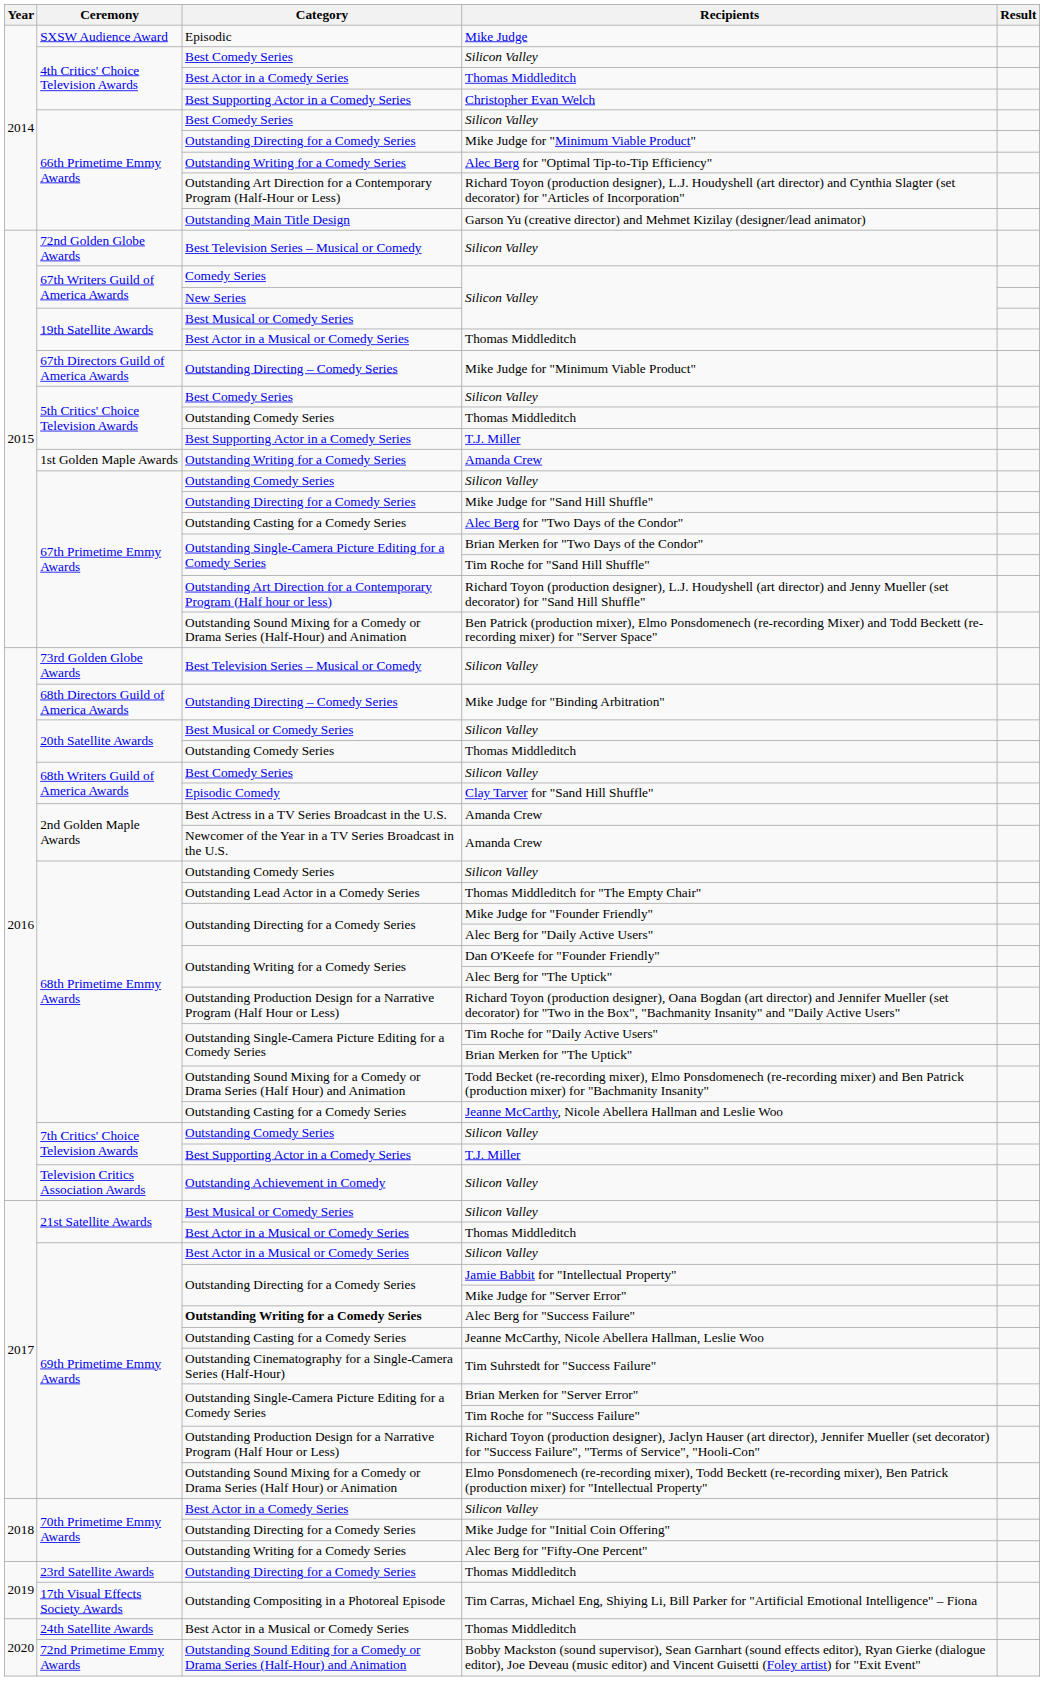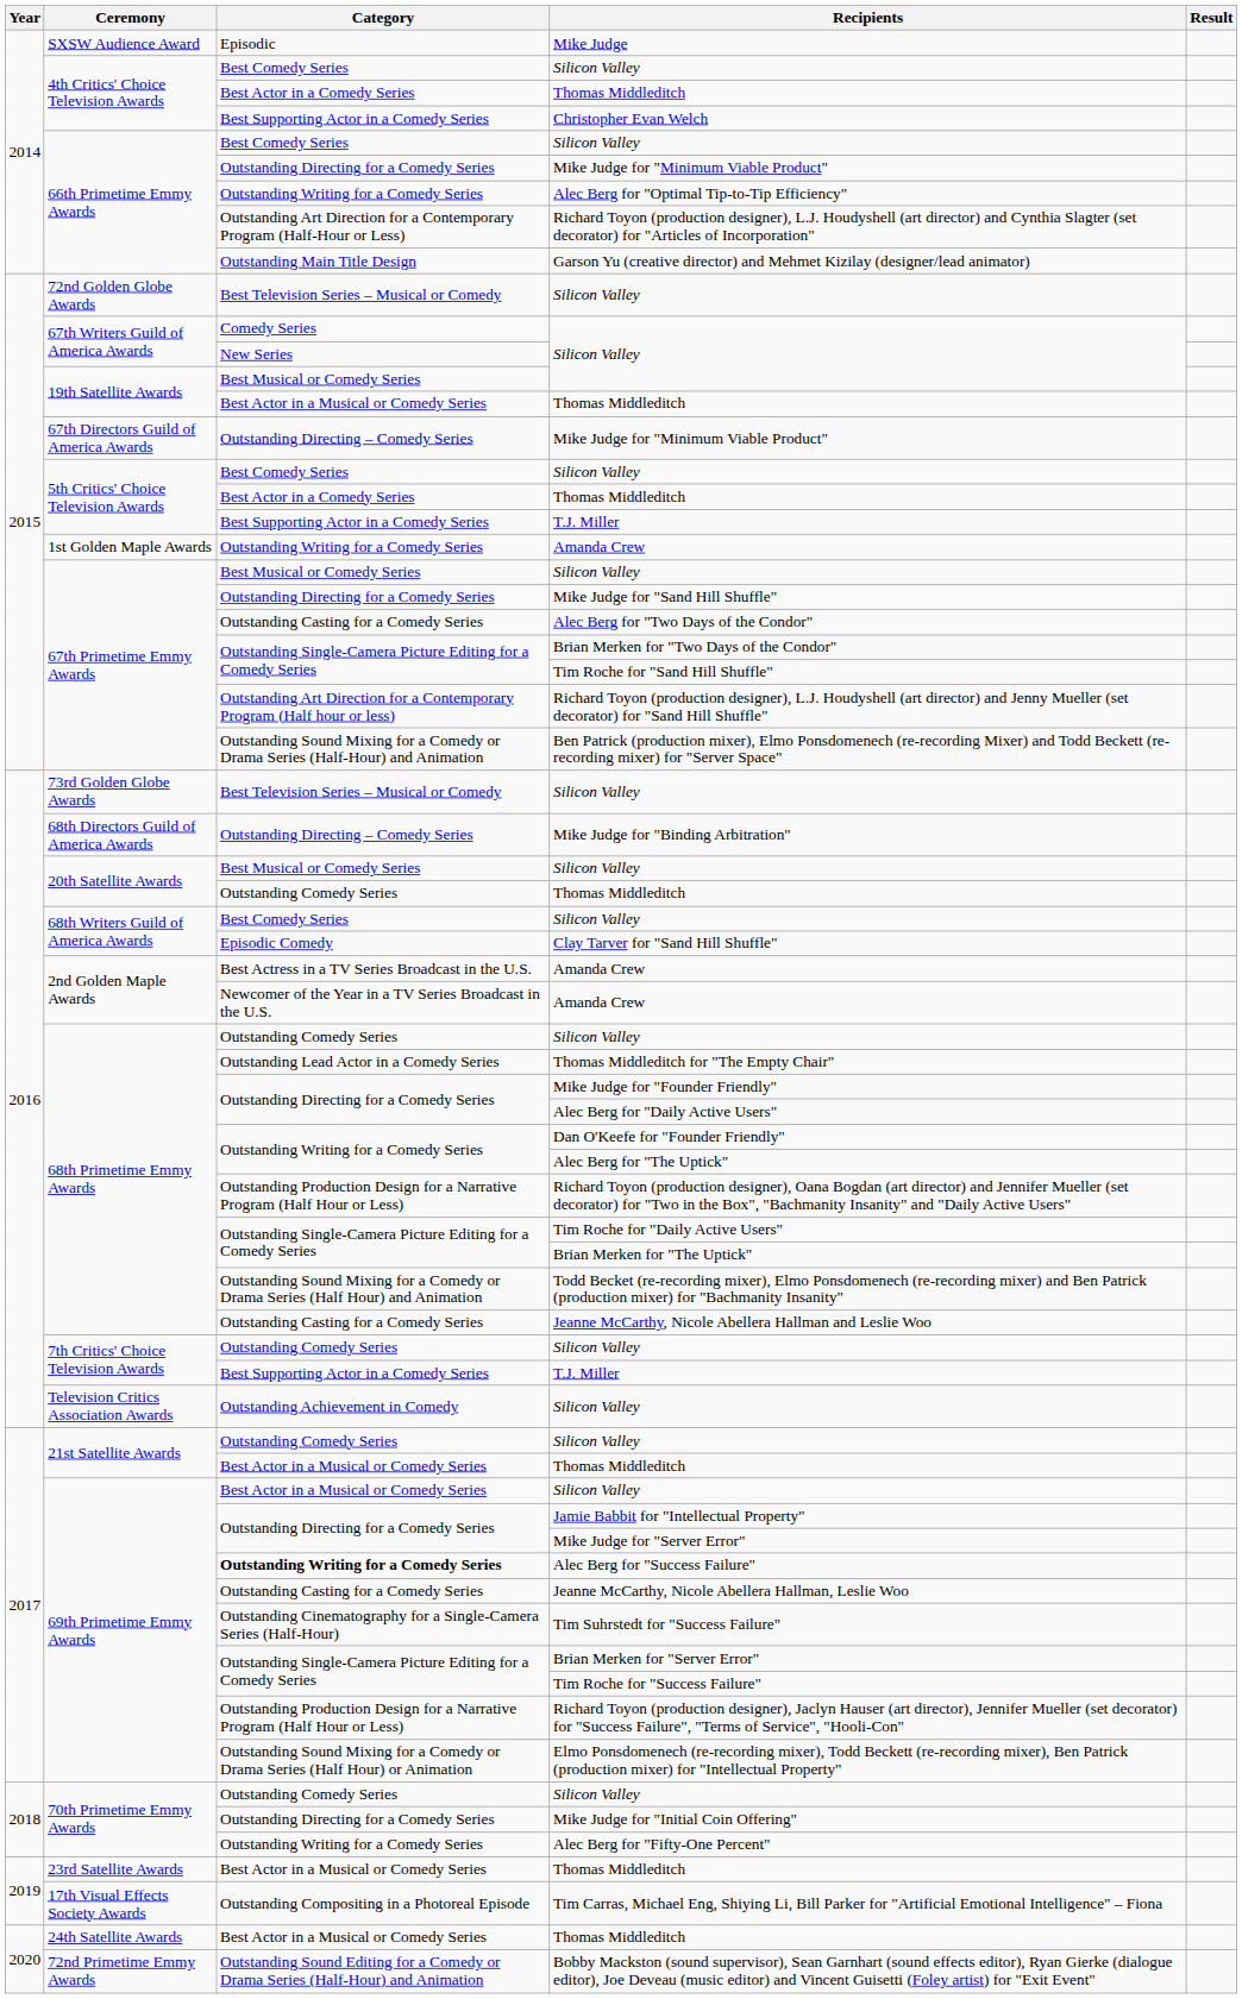 <table class="wikitable sortable">
 <tr>
 <th align="left">Year</th>
 <th align="left">Ceremony</th>
 <th align="left">Category</th>
 <th align="left">Recipients</th>
 <th align="left">Result</th>
 </tr>
 <tr>
 <td rowspan="9" style="text-align:center;">2014</td>
 <td><a href='#'>SXSW Audience Award</a></td>
 <td>Episodic</td>
 <td><a href='#'>Mike Judge</a></td>
 <td></td>
 </tr>
 <tr>
 <td rowspan="3"><a href='#'>4th Critics' Choice Television Awards</a></td>
 <td><a href='#'>Best Comedy Series</a></td>
 <td><em>Silicon Valley</em></td>
 <td></td>
 </tr>
 <tr>
 <td><a href='#'>Best Actor in a Comedy Series</a></td>
 <td><a href='#'>Thomas Middleditch</a></td>
 <td></td>
 </tr>
 <tr>
 <td><a href='#'>Best Supporting Actor in a Comedy Series</a></td>
 <td><a href='#'>Christopher Evan Welch</a></td>
 <td></td>
 </tr>
 <tr>
 <td rowspan="5"><a href='#'>66th Primetime Emmy Awards</a></td>
 <td><a href='#'>Best Comedy Series</a></td>
 <td><em>Silicon Valley</em></td>
 <td></td>
 </tr>
 <tr>
 <td><a href='#'>Outstanding Directing for a Comedy Series</a></td>
 <td>Mike Judge for "<a href='#'>Minimum Viable Product</a>"</td>
 <td></td>
 </tr>
 <tr>
 <td><a href='#'>Outstanding Writing for a Comedy Series</a></td>
 <td><a href='#'>Alec Berg</a> for "Optimal Tip-to-Tip Efficiency"</td>
 <td></td>
 </tr>
 <tr>
 <td>Outstanding Art Direction for a Contemporary Program (Half-Hour or Less)</td>
 <td>Richard Toyon (production designer), L.J. Houdyshell (art director) and Cynthia Slagter (set decorator) for "Articles of Incorporation"</td>
 <td></td>
 </tr>
 <tr>
 <td><a href='#'>Outstanding Main Title Design</a></td>
 <td>Garson Yu (creative director) and Mehmet Kizilay (designer/lead animator)</td>
 <td></td>
 </tr>
 <tr>
 <td rowspan="17" style="text-align:center;">2015</td>
 <td><a href='#'>72nd Golden Globe Awards</a></td>
 <td><a href='#'>Best Television Series – Musical or Comedy</a></td>
 <td><em>Silicon Valley</em></td>
 <td></td>
 </tr>
 <tr>
 <td rowspan="2"><a href='#'>67th Writers Guild of America Awards</a></td>
 <td><a href='#'>Comedy Series</a></td>
 <td rowspan="3"><em>Silicon Valley</em></td>
 <td></td>
 </tr>
 <tr>
 <td><a href='#'>New Series</a></td>
 <td></td>
 </tr>
 <tr>
 <td rowspan="2"><a href='#'>19th Satellite Awards</a></td>
 <td><a href='#'>Best Musical or Comedy Series</a></td>
 <td></td>
 </tr>
 <tr>
 <td><a href='#'>Best Actor in a Musical or Comedy Series</a></td>
 <td>Thomas Middleditch</td>
 <td></td>
 </tr>
 <tr>
 <td><a href='#'>67th Directors Guild of America Awards</a></td>
 <td><a href='#'>Outstanding Directing – Comedy Series</a></td>
 <td>Mike Judge for "Minimum Viable Product"</td>
 <td></td>
 </tr>
 <tr>
 <td rowspan="3"><a href='#'>5th Critics' Choice Television Awards</a></td>
 <td><a href='#'>Best Comedy Series</a></td>
 <td><em>Silicon Valley</em></td>
 <td></td>
 </tr>
 <tr>
-<td>Outstanding Comedy Series</td>
+<td><a href='#'>Best Actor in a Comedy Series</a></td>
 <td>Thomas Middleditch</td>
 <td></td>
 </tr>
 <tr>
 <td><a href='#'>Best Supporting Actor in a Comedy Series</a></td>
 <td><a href='#'>T.J. Miller</a></td>
 <td></td>
 </tr>
 <tr>
 <td>1st Golden Maple Awards</td>
 <td><a href='#'>Outstanding Writing for a Comedy Series</a></td>
 <td><a href='#'>Amanda Crew</a></td>
 <td></td>
 </tr>
 <tr>
 <td rowspan="7"><a href='#'>67th Primetime Emmy Awards</a></td>
-<td><a href='#'>Outstanding Comedy Series</a></td>
+<td><a href='#'>Best Musical or Comedy Series</a></td>
 <td><em>Silicon Valley</em></td>
 <td></td>
 </tr>
 <tr>
 <td><a href='#'>Outstanding Directing for a Comedy Series</a></td>
 <td>Mike Judge for "Sand Hill Shuffle"</td>
 <td></td>
 </tr>
 <tr>
 <td>Outstanding Casting for a Comedy Series</td>
 <td><a href='#'>Alec Berg</a> for "Two Days of the Condor"</td>
 <td></td>
 </tr>
 <tr>
 <td rowspan="2"><a href='#'>Outstanding Single-Camera Picture Editing for a Comedy Series</a></td>
 <td>Brian Merken for "Two Days of the Condor"</td>
 <td></td>
 </tr>
 <tr>
 <td>Tim Roche for "Sand Hill Shuffle"</td>
 <td></td>
 </tr>
 <tr>
 <td><a href='#'>Outstanding Art Direction for a Contemporary Program (Half hour or less)</a></td>
 <td>Richard Toyon (production designer), L.J. Houdyshell (art director) and Jenny Mueller (set decorator) for "Sand Hill Shuffle"</td>
 <td></td>
 </tr>
 <tr>
 <td>Outstanding Sound Mixing for a Comedy or Drama Series (Half-Hour) and Animation</td>
 <td>Ben Patrick (production mixer), Elmo Ponsdomenech (re-recording Mixer) and Todd Beckett (re-recording mixer) for "Server Space"</td>
 <td></td>
 </tr>
 <tr>
 <td rowspan="22" style="text-align:center;">2016</td>
 <td><a href='#'>73rd Golden Globe Awards</a></td>
 <td><a href='#'>Best Television Series – Musical or Comedy</a></td>
 <td><em>Silicon Valley</em></td>
 <td></td>
 </tr>
 <tr>
 <td><a href='#'>68th Directors Guild of America Awards</a></td>
 <td><a href='#'>Outstanding Directing – Comedy Series</a></td>
 <td>Mike Judge for "Binding Arbitration"</td>
 <td></td>
 </tr>
 <tr>
 <td rowspan="2"><a href='#'>20th Satellite Awards</a></td>
 <td><a href='#'>Best Musical or Comedy Series</a></td>
 <td><em>Silicon Valley</em></td>
 <td></td>
 </tr>
 <tr>
 <td>Outstanding Comedy Series</td>
 <td>Thomas Middleditch</td>
 <td></td>
 </tr>
 <tr>
 <td rowspan="2"><a href='#'>68th Writers Guild of America Awards</a></td>
 <td><a href='#'>Best Comedy Series</a></td>
 <td><em>Silicon Valley</em></td>
 <td></td>
 </tr>
 <tr>
 <td><a href='#'>Episodic Comedy</a></td>
 <td><a href='#'>Clay Tarver</a> for "Sand Hill Shuffle"</td>
 <td></td>
 </tr>
 <tr>
 <td rowspan="2">2nd Golden Maple Awards</td>
 <td>Best Actress in a TV Series Broadcast in the U.S.</td>
 <td>Amanda Crew</td>
 <td></td>
 </tr>
 <tr>
 <td>Newcomer of the Year in a TV Series Broadcast in the U.S.</td>
 <td>Amanda Crew</td>
 <td></td>
 </tr>
 <tr>
 <td rowspan="11"><a href='#'>68th Primetime Emmy Awards</a></td>
 <td>Outstanding Comedy Series</td>
 <td><em>Silicon Valley</em></td>
 <td></td>
 </tr>
 <tr>
 <td>Outstanding Lead Actor in a Comedy Series</td>
 <td>Thomas Middleditch for "The Empty Chair"</td>
 <td></td>
 </tr>
 <tr>
 <td rowspan="2">Outstanding Directing for a Comedy Series</td>
 <td>Mike Judge for "Founder Friendly"</td>
 <td></td>
 </tr>
 <tr>
 <td>Alec Berg for "Daily Active Users"</td>
 <td></td>
 </tr>
 <tr>
 <td rowspan="2">Outstanding Writing for a Comedy Series</td>
 <td>Dan O'Keefe for "Founder Friendly"</td>
 <td></td>
 </tr>
 <tr>
 <td>Alec Berg for "The Uptick"</td>
 <td></td>
 </tr>
 <tr>
 <td>Outstanding Production Design for a Narrative Program (Half Hour or Less)</td>
 <td>Richard Toyon (production designer), Oana Bogdan (art director) and Jennifer Mueller (set decorator) for "Two in the Box", "Bachmanity Insanity" and "Daily Active Users"</td>
 <td></td>
 </tr>
 <tr>
 <td rowspan="2">Outstanding Single-Camera Picture Editing for a Comedy Series</td>
 <td>Tim Roche for "Daily Active Users"</td>
 <td></td>
 </tr>
 <tr>
 <td>Brian Merken for "The Uptick"</td>
 <td></td>
 </tr>
 <tr>
 <td>Outstanding Sound Mixing for a Comedy or Drama Series (Half Hour) and Animation</td>
 <td>Todd Becket (re-recording mixer), Elmo Ponsdomenech (re-recording mixer) and Ben Patrick (production mixer) for "Bachmanity Insanity"</td>
 <td></td>
 </tr>
 <tr>
 <td>Outstanding Casting for a Comedy Series</td>
 <td><a href='#'>Jeanne McCarthy</a>, Nicole Abellera Hallman and Leslie Woo</td>
 <td></td>
 </tr>
 <tr>
 <td rowspan="2"><a href='#'>7th Critics' Choice Television Awards</a></td>
 <td><a href='#'>Outstanding Comedy Series</a></td>
 <td><em>Silicon Valley</em></td>
 <td></td>
 </tr>
 <tr>
 <td><a href='#'>Best Supporting Actor in a Comedy Series</a></td>
 <td><a href='#'>T.J. Miller</a></td>
 <td></td>
 </tr>
 <tr>
 <td><a href='#'>Television Critics Association Awards</a></td>
 <td><a href='#'>Outstanding Achievement in Comedy</a></td>
 <td><em>Silicon Valley</em></td>
 <td></td>
 </tr>
 <tr>
 <td rowspan="12" style="text-align:center;">2017</td>
 <td rowspan="2"><a href='#'>21st Satellite Awards</a></td>
-<td><a href='#'>Best Musical or Comedy Series</a></td>
+<td><a href='#'>Outstanding Comedy Series</a></td>
 <td><em>Silicon Valley</em></td>
 <td></td>
 </tr>
 <tr>
 <td><a href='#'>Best Actor in a Musical or Comedy Series</a></td>
 <td>Thomas Middleditch</td>
 <td></td>
 </tr>
 <tr>
 <td rowspan="10"><a href='#'>69th Primetime Emmy Awards</a></td>
 <td><a href='#'>Best Actor in a Musical or Comedy Series</a></td>
 <td><em>Silicon Valley</em></td>
 <td></td>
 </tr>
 <tr>
 <td rowspan="2">Outstanding Directing for a Comedy Series</td>
 <td><a href='#'>Jamie Babbit</a> for "Intellectual Property"</td>
 <td></td>
 </tr>
 <tr>
 <td>Mike Judge for "Server Error"</td>
 <td></td>
 </tr>
 <tr>
 <td><strong>Outstanding Writing for a Comedy Series</strong></td>
 <td>Alec Berg for "Success Failure"</td>
 <td></td>
 </tr>
 <tr>
 <td>Outstanding Casting for a Comedy Series</td>
 <td>Jeanne McCarthy, Nicole Abellera Hallman, Leslie Woo</td>
 <td></td>
 </tr>
 <tr>
 <td>Outstanding Cinematography for a Single-Camera Series (Half-Hour)</td>
 <td>Tim Suhrstedt for "Success Failure"</td>
 <td></td>
 </tr>
 <tr>
 <td rowspan="2">Outstanding Single-Camera Picture Editing for a Comedy Series</td>
 <td>Brian Merken for "Server Error"</td>
 <td></td>
 </tr>
 <tr>
 <td>Tim Roche for "Success Failure"</td>
 <td></td>
 </tr>
 <tr>
 <td>Outstanding Production Design for a Narrative Program (Half Hour or Less)</td>
 <td>Richard Toyon (production designer), Jaclyn Hauser (art director), Jennifer Mueller (set decorator) for "Success Failure", "Terms of Service", "Hooli-Con"</td>
 <td></td>
 </tr>
 <tr>
 <td>Outstanding Sound Mixing for a Comedy or Drama Series (Half Hour) or Animation</td>
 <td>Elmo Ponsdomenech (re-recording mixer), Todd Beckett (re-recording mixer), Ben Patrick (production mixer) for "Intellectual Property"</td>
 <td></td>
 </tr>
 <tr>
 <td rowspan="3" style="text-align:center;">2018</td>
 <td rowspan="3"><a href='#'>70th Primetime Emmy Awards</a></td>
-<td><a href='#'>Best Actor in a Comedy Series</a></td>
+<td>Outstanding Comedy Series</td>
 <td><em>Silicon Valley</em></td>
 <td></td>
 </tr>
 <tr>
 <td>Outstanding Directing for a Comedy Series</td>
 <td>Mike Judge for "Initial Coin Offering"</td>
 <td></td>
 </tr>
 <tr>
 <td>Outstanding Writing for a Comedy Series</td>
 <td>Alec Berg for "Fifty-One Percent"</td>
 <td></td>
 </tr>
 <tr>
 <td rowspan="2" style="text-align:center;">2019</td>
 <td><a href='#'>23rd Satellite Awards</a></td>
-<td><a href='#'>Outstanding Directing for a Comedy Series</a></td>
+<td>Best Actor in a Musical or Comedy Series</td>
 <td>Thomas Middleditch</td>
 <td></td>
 </tr>
 <tr>
 <td><a href='#'>17th Visual Effects Society Awards</a></td>
 <td>Outstanding Compositing in a Photoreal Episode</td>
 <td>Tim Carras, Michael Eng, Shiying Li, Bill Parker for "Artificial Emotional Intelligence" – Fiona</td>
 <td></td>
 </tr>
 <tr>
 <td rowspan="2" style="text-align:center;">2020</td>
 <td><a href='#'>24th Satellite Awards</a></td>
 <td>Best Actor in a Musical or Comedy Series</td>
 <td>Thomas Middleditch</td>
 <td></td>
 </tr>
 <tr>
 <td><a href='#'>72nd Primetime Emmy Awards</a></td>
 <td><a href='#'>Outstanding Sound Editing for a Comedy or Drama Series (Half-Hour) and Animation</a></td>
 <td>Bobby Mackston (sound supervisor), Sean Garnhart (sound effects editor), Ryan Gierke (dialogue editor), Joe Deveau (music editor) and Vincent Guisetti (<a href='#'>Foley artist</a>) for "Exit Event"</td>
 <td></td>
 </tr>
 </table>
